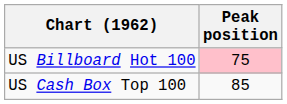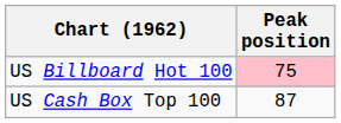 <table class="wikitable sortable">
 <tr>
 <th>Chart (1962)</th>
 <th>Peak<br>position</th>
 </tr>
 <tr>
 <td>US <em><a href='#'>Billboard</a></em> <a href='#'>Hot 100</a></td>
 <td style="background: pink; text-align:center;">75</td>
 </tr>
 <tr>
 <td>US <a href='#'><em>Cash Box</em></a> Top 100</td>
-<td align="center">85</td>
+<td align="center">87</td>
 </tr>
 </table>
